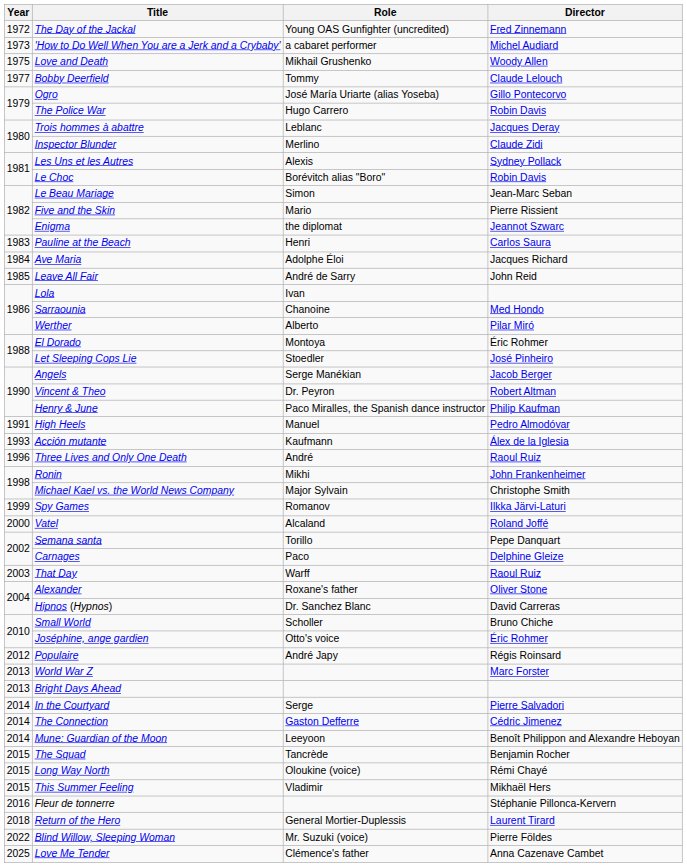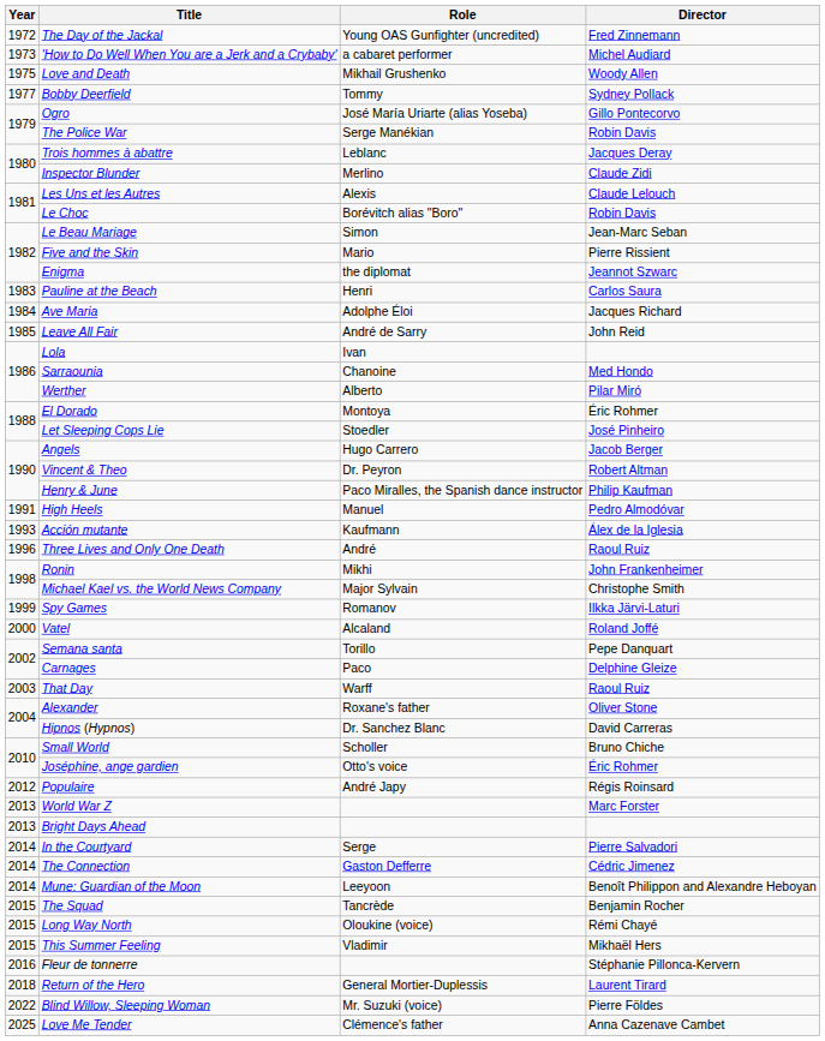 <table class="wikitable sortable">
 <tr>
 <th>Year</th>
 <th>Title</th>
 <th>Role</th>
 <th>Director</th>
 </tr>
 <tr>
 <td>1972</td>
 <td><em><a href='#'>The Day of the Jackal</a></em></td>
 <td>Young OAS Gunfighter (uncredited)</td>
 <td><a href='#'>Fred Zinnemann</a></td>
 </tr>
 <tr>
 <td>1973</td>
 <td><em><a href='#'>'How to Do Well When You are a Jerk and a Crybaby'</a></em></td>
 <td>a cabaret performer</td>
 <td><a href='#'>Michel Audiard</a></td>
 </tr>
 <tr>
 <td>1975</td>
 <td><em><a href='#'>Love and Death</a></em></td>
 <td>Mikhail Grushenko</td>
 <td><a href='#'>Woody Allen</a></td>
 </tr>
 <tr>
 <td>1977</td>
 <td><em><a href='#'>Bobby Deerfield</a></em></td>
 <td>Tommy</td>
-<td><a href='#'>Claude Lelouch</a></td>
+<td><a href='#'>Sydney Pollack</a></td>
 </tr>
 <tr>
 <td rowspan=2>1979</td>
 <td><em><a href='#'>Ogro</a></em></td>
 <td>José María Uriarte (alias Yoseba)</td>
 <td><a href='#'>Gillo Pontecorvo</a></td>
 </tr>
 <tr>
 <td><em><a href='#'>The Police War</a></em></td>
-<td>Hugo Carrero</td>
+<td>Serge Manékian</td>
 <td><a href='#'>Robin Davis</a></td>
 </tr>
 <tr>
 <td rowspan=2>1980</td>
 <td><em><a href='#'>Trois hommes à abattre</a></em></td>
 <td>Leblanc</td>
 <td><a href='#'>Jacques Deray</a></td>
 </tr>
 <tr>
 <td><em><a href='#'>Inspector Blunder</a></em></td>
 <td>Merlino</td>
 <td><a href='#'>Claude Zidi</a></td>
 </tr>
 <tr>
 <td rowspan=2>1981</td>
 <td><em><a href='#'>Les Uns et les Autres</a></em></td>
 <td>Alexis</td>
-<td><a href='#'>Sydney Pollack</a></td>
+<td><a href='#'>Claude Lelouch</a></td>
 </tr>
 <tr>
 <td><em><a href='#'>Le Choc</a></em></td>
 <td>Borévitch alias "Boro"</td>
 <td><a href='#'>Robin Davis</a></td>
 </tr>
 <tr>
 <td rowspan=3>1982</td>
 <td><em><a href='#'>Le Beau Mariage</a></em></td>
 <td>Simon</td>
 <td>Jean-Marc Seban</td>
 </tr>
 <tr>
 <td><em><a href='#'>Five and the Skin</a></em></td>
 <td>Mario</td>
 <td>Pierre Rissient</td>
 </tr>
 <tr>
 <td><em><a href='#'>Enigma</a></em></td>
 <td>the diplomat</td>
 <td><a href='#'>Jeannot Szwarc</a></td>
 </tr>
 <tr>
 <td>1983</td>
 <td><em><a href='#'>Pauline at the Beach</a></em></td>
 <td>Henri</td>
 <td><a href='#'>Carlos Saura</a></td>
 </tr>
 <tr>
 <td>1984</td>
 <td><em><a href='#'>Ave Maria</a></em></td>
 <td>Adolphe Éloi</td>
 <td>Jacques Richard</td>
 </tr>
 <tr>
 <td>1985</td>
 <td><em><a href='#'>Leave All Fair</a></em></td>
 <td>André de Sarry</td>
 <td>John Reid</td>
 </tr>
 <tr>
 <td rowspan=3>1986</td>
 <td><em><a href='#'>Lola</a></em></td>
 <td>Ivan</td>
 <td></td>
 </tr>
 <tr>
 <td><em><a href='#'>Sarraounia</a></em></td>
 <td>Chanoine</td>
 <td><a href='#'>Med Hondo</a></td>
 </tr>
 <tr>
 <td><em><a href='#'>Werther</a></em></td>
 <td>Alberto</td>
 <td><a href='#'>Pilar Miró</a></td>
 </tr>
 <tr>
 <td rowspan=2>1988</td>
 <td><em><a href='#'>El Dorado</a></em></td>
 <td>Montoya</td>
 <td>Éric Rohmer</td>
 </tr>
 <tr>
 <td><em><a href='#'>Let Sleeping Cops Lie</a></em></td>
 <td>Stoedler</td>
 <td><a href='#'>José Pinheiro</a></td>
 </tr>
 <tr>
 <td rowspan=3>1990</td>
 <td><em><a href='#'>Angels</a></em></td>
-<td>Serge Manékian</td>
+<td>Hugo Carrero</td>
 <td><a href='#'>Jacob Berger</a></td>
 </tr>
 <tr>
 <td><em><a href='#'>Vincent & Theo</a></em></td>
 <td>Dr. Peyron</td>
 <td><a href='#'>Robert Altman</a></td>
 </tr>
 <tr>
 <td><em><a href='#'>Henry & June</a></em></td>
 <td>Paco Miralles, the Spanish dance instructor</td>
 <td><a href='#'>Philip Kaufman</a></td>
 </tr>
 <tr>
 <td>1991</td>
 <td><em><a href='#'>High Heels</a></em></td>
 <td>Manuel</td>
 <td><a href='#'>Pedro Almodóvar</a></td>
 </tr>
 <tr>
 <td>1993</td>
 <td><em><a href='#'>Acción mutante</a></em></td>
 <td>Kaufmann</td>
 <td><a href='#'>Álex de la Iglesia</a></td>
 </tr>
 <tr>
 <td>1996</td>
 <td><em><a href='#'>Three Lives and Only One Death</a></em></td>
 <td>André</td>
 <td><a href='#'>Raoul Ruiz</a></td>
 </tr>
 <tr>
 <td rowspan=2>1998</td>
 <td><em><a href='#'>Ronin</a></em></td>
 <td>Mikhi</td>
 <td><a href='#'>John Frankenheimer</a></td>
 </tr>
 <tr>
 <td><em><a href='#'>Michael Kael vs. the World News Company</a></em></td>
 <td>Major Sylvain</td>
 <td>Christophe Smith</td>
 </tr>
 <tr>
 <td>1999</td>
 <td><em><a href='#'>Spy Games</a></em></td>
 <td>Romanov</td>
 <td><a href='#'>Ilkka Järvi-Laturi</a></td>
 </tr>
 <tr>
 <td>2000</td>
 <td><em><a href='#'>Vatel</a></em></td>
 <td>Alcaland</td>
 <td><a href='#'>Roland Joffé</a></td>
 </tr>
 <tr>
 <td rowspan=2>2002</td>
 <td><em><a href='#'>Semana santa</a></em></td>
 <td>Torillo</td>
 <td>Pepe Danquart</td>
 </tr>
 <tr>
 <td><em><a href='#'>Carnages</a></em></td>
 <td>Paco</td>
 <td><a href='#'>Delphine Gleize</a></td>
 </tr>
 <tr>
 <td>2003</td>
 <td><em><a href='#'>That Day</a></em></td>
 <td>Warff</td>
 <td><a href='#'>Raoul Ruiz</a></td>
 </tr>
 <tr>
 <td rowspan = "2">2004</td>
 <td><em><a href='#'>Alexander</a></em></td>
 <td>Roxane's father</td>
 <td><a href='#'>Oliver Stone</a></td>
 </tr>
 <tr>
 <td><em><a href='#'>Hipnos</a></em> (<em>Hypnos</em>)</td>
 <td>Dr. Sanchez Blanc</td>
 <td>David Carreras</td>
 </tr>
 <tr>
 <td rowspan=2>2010</td>
 <td><em><a href='#'>Small World</a></em></td>
 <td>Scholler</td>
 <td>Bruno Chiche</td>
 </tr>
 <tr>
 <td><em><a href='#'>Joséphine, ange gardien</a></em></td>
 <td>Otto's voice</td>
 <td><a href='#'>Éric Rohmer</a></td>
 </tr>
 <tr>
 <td>2012</td>
 <td><em><a href='#'>Populaire</a></em></td>
 <td>André Japy</td>
 <td>Régis Roinsard</td>
 </tr>
 <tr>
 <td>2013</td>
 <td><em><a href='#'>World War Z</a></em></td>
 <td></td>
 <td><a href='#'>Marc Forster</a></td>
 </tr>
 <tr>
 <td>2013</td>
 <td><em><a href='#'>Bright Days Ahead</a></em></td>
 <td></td>
 <td></td>
 </tr>
 <tr>
 <td>2014</td>
 <td><em><a href='#'>In the Courtyard</a></em></td>
 <td>Serge</td>
 <td><a href='#'>Pierre Salvadori</a></td>
 </tr>
 <tr>
 <td>2014</td>
 <td><em><a href='#'>The Connection</a></em></td>
 <td><a href='#'>Gaston Defferre</a></td>
 <td><a href='#'>Cédric Jimenez</a></td>
 </tr>
 <tr>
 <td>2014</td>
 <td><em><a href='#'>Mune: Guardian of the Moon</a></em></td>
 <td>Leeyoon</td>
 <td>Benoît Philippon and Alexandre Heboyan</td>
 </tr>
 <tr>
 <td>2015</td>
 <td><em><a href='#'>The Squad</a></em></td>
 <td>Tancrède</td>
 <td>Benjamin Rocher</td>
 </tr>
 <tr>
 <td>2015</td>
 <td><em><a href='#'>Long Way North</a></em></td>
 <td>Oloukine (voice)</td>
 <td>Rémi Chayé</td>
 </tr>
 <tr>
 <td>2015</td>
 <td><em><a href='#'>This Summer Feeling</a></em></td>
 <td>Vladimir</td>
 <td>Mikhaël Hers</td>
 </tr>
 <tr>
 <td>2016</td>
 <td><em>Fleur de tonnerre</em></td>
 <td></td>
 <td>Stéphanie Pillonca-Kervern</td>
 </tr>
 <tr>
 <td>2018</td>
 <td><em><a href='#'>Return of the Hero</a></em></td>
 <td>General Mortier-Duplessis</td>
 <td><a href='#'>Laurent Tirard</a></td>
 </tr>
 <tr>
 <td>2022</td>
 <td><em><a href='#'>Blind Willow, Sleeping Woman</a></em></td>
 <td>Mr. Suzuki (voice)</td>
 <td>Pierre Földes</td>
 </tr>
 <tr>
 <td>2025</td>
 <td><em><a href='#'>Love Me Tender</a></em></td>
 <td>Clémence's father</td>
 <td>Anna Cazenave Cambet</td>
 </tr>
 </table>
